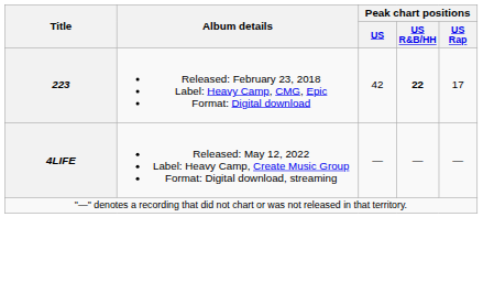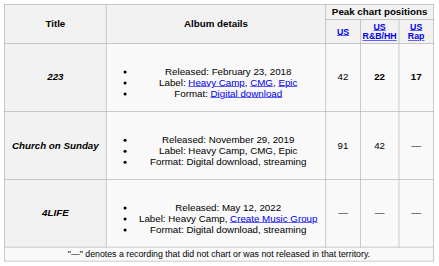 <table class="wikitable plainrowheaders" style="text-align:center;">
 <tr>
 <th scope="col" rowspan="2" style="width:10em;">Title</th>
 <th scope="col" rowspan="2" style="width:22em;">Album details</th>
 <th scope="col" colspan="3">Peak chart positions</th>
 </tr>
 <tr>
 <th scope="col" style="width:3.5em;font-size:90%;"><a href='#'>US</a><br></th>
 <th scope="col" style="width:3.5em;font-size:90%;"><a href='#'>US R&B/HH</a><br></th>
 <th scope="col" style="width:3.5em;font-size:90%;"><a href='#'>US<br>Rap</a><br></th>
 </tr>
 <tr>
 <th scope="row"><em>223</em></th>
 <td><br><ul><li>Released: February 23, 2018</li><li>Label: <a href='#'>Heavy Camp</a>, <a href='#'>CMG</a>, <a href='#'>Epic</a></li><li>Format: <a href='#'>Digital download</a></li></ul></td>
 <td>42</td>
 <td><strong>22</strong></td>
-<td>17</td>
+<td><strong>17</strong></td>
+</tr>
+<tr>
+<th scope="row"><em>Church on Sunday</em></th>
+<td><br><ul><li>Released: November 29, 2019</li><li>Label: Heavy Camp, CMG, Epic</li><li>Format: Digital download, streaming</li></ul></td>
+<td>91</td>
+<td>42</td>
+<td>—</td>
 </tr>
 <tr>
 <th scope="row"><em>4LIFE</em></th>
 <td><br><ul><li>Released: May 12, 2022</li><li>Label: Heavy Camp, <a href='#'>Create Music Group</a></li><li>Format: Digital download, streaming</li></ul></td>
 <td>—</td>
 <td>—</td>
 <td>—</td>
 </tr>
 <tr>
 <td colspan="5" style="font-size:90%">"—" denotes a recording that did not chart or was not released in that territory.</td>
 </tr>
 </table>
